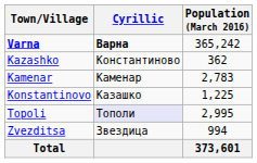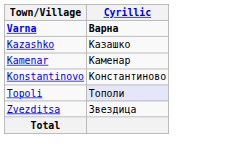 <table class="wikitable sortable">
 <tr>
 <th>Town/Village</th>
 <th><a href='#'>Cyrillic</a></th>
-<th>Population<br><small>(March 2016)</small></th>
 </tr>
 <tr>
 <td><strong><a href='#'>Varna</a></strong></td>
 <td><strong>Варна</strong></td>
-<td style="text-align:center;">365,242</td>
 </tr>
 <tr>
 <td><a href='#'>Kazashko</a></td>
-<td>Константиново</td>
-<td style="text-align:center;">362</td>
+<td>Казашко</td>
 </tr>
 <tr>
 <td><a href='#'>Kamenar</a></td>
 <td>Каменар</td>
-<td style="text-align:center;">2,783</td>
 </tr>
 <tr>
 <td><a href='#'>Konstantinovo</a></td>
-<td>Казашко</td>
-<td style="text-align:center;">1,225</td>
+<td>Константиново</td>
 </tr>
 <tr>
 <td><a href='#'>Topoli</a></td>
 <td style="background: lavender;">Тополи</td>
-<td style="text-align:center;">2,995</td>
 </tr>
 <tr>
 <td><a href='#'>Zvezditsa</a></td>
 <td>Звездица</td>
-<td style="text-align:center;">994</td>
 </tr>
 <tr>
 <th>Total</th>
 <th></th>
-<th style="text-align:center;">373,601</th>
 </tr>
 </table>
